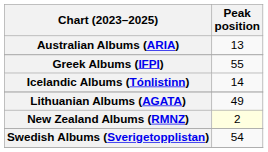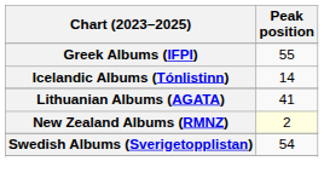 <table class="wikitable sortable plainrowheaders" style="text-align:center">
 <tr>
 <th scope="col">Chart (2023–2025)</th>
 <th scope="col">Peak<br>position</th>
-</tr>
-<tr>
-<th scope="row">Australian Albums (<a href='#'>ARIA</a>)</th>
-<td>13</td>
 </tr>
 <tr>
 </tr>
 <tr>
 </tr>
 <tr>
 </tr>
 <tr>
 </tr>
 <tr>
 </tr>
 <tr>
 </tr>
 <tr>
 </tr>
 <tr>
 </tr>
 <tr>
 <th scope="row">Greek Albums (<a href='#'>IFPI</a>)</th>
 <td>55</td>
 </tr>
 <tr>
 <th scope="row">Icelandic Albums (<a href='#'>Tónlistinn</a>)</th>
 <td>14</td>
 </tr>
 <tr>
 </tr>
 <tr>
 <th scope="row">Lithuanian Albums (<a href='#'>AGATA</a>)</th>
-<td>49</td>
+<td>41</td>
 </tr>
 <tr>
 <th scope="row">New Zealand Albums (<a href='#'>RMNZ</a>)</th>
 <td style="background: lightyellow;">2</td>
 </tr>
 <tr>
 </tr>
 <tr>
 </tr>
 <tr>
 </tr>
 <tr>
 </tr>
 <tr>
 <th scope="row">Swedish Albums (<a href='#'>Sverigetopplistan</a>)</th>
 <td>54</td>
 </tr>
 <tr>
 </tr>
 <tr>
 </tr>
 <tr>
 </tr>
 <tr>
 </tr>
 <tr>
 </tr>
 <tr>
 </tr>
 </table>
